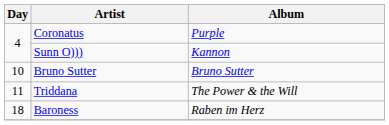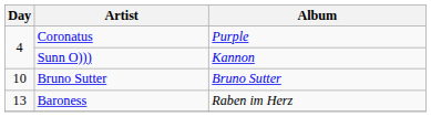 <table class="wikitable">
 <tr>
 <th style="width:20px;">Day</th>
 <th style="width:200px;">Artist</th>
 <th style="width:250px;">Album</th>
 </tr>
 <tr>
 <td style="text-align:center;" rowspan="2">4</td>
 <td><a href='#'>Coronatus</a></td>
 <td><em><a href='#'>Purple</a></em></td>
 </tr>
 <tr>
 <td><a href='#'>Sunn O)))</a></td>
 <td><em><a href='#'>Kannon</a></em></td>
 </tr>
 <tr>
 <td style="text-align:center;">10</td>
 <td><a href='#'>Bruno Sutter</a></td>
 <td><em><a href='#'>Bruno Sutter</a></em></td>
 </tr>
 <tr>
-<td style="text-align:center;" rowspan="1">11</td>
-<td><a href='#'>Triddana</a></td>
-<td><em>The Power & the Will</em></td>
-</tr>
-<tr>
-<td style="text-align:center;" rowspan="1">18</td>
+<td style="text-align:center;" rowspan="1">13</td>
 <td><a href='#'>Baroness</a></td>
 <td><em>Raben im Herz</em></td>
 </tr>
 <tr>
 </tr>
 </table>
